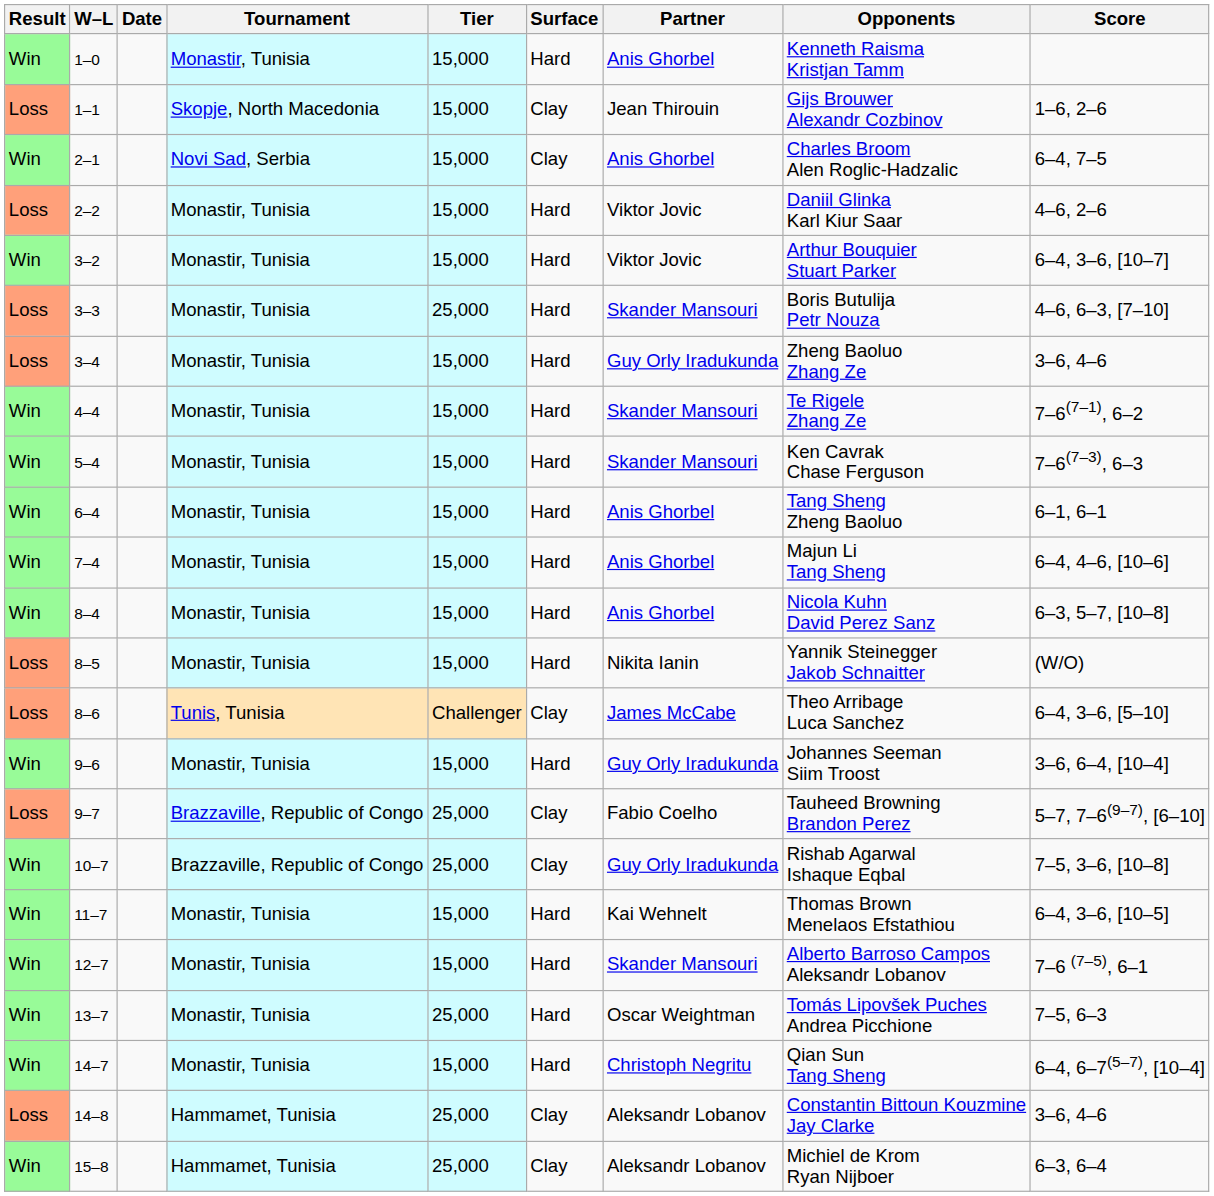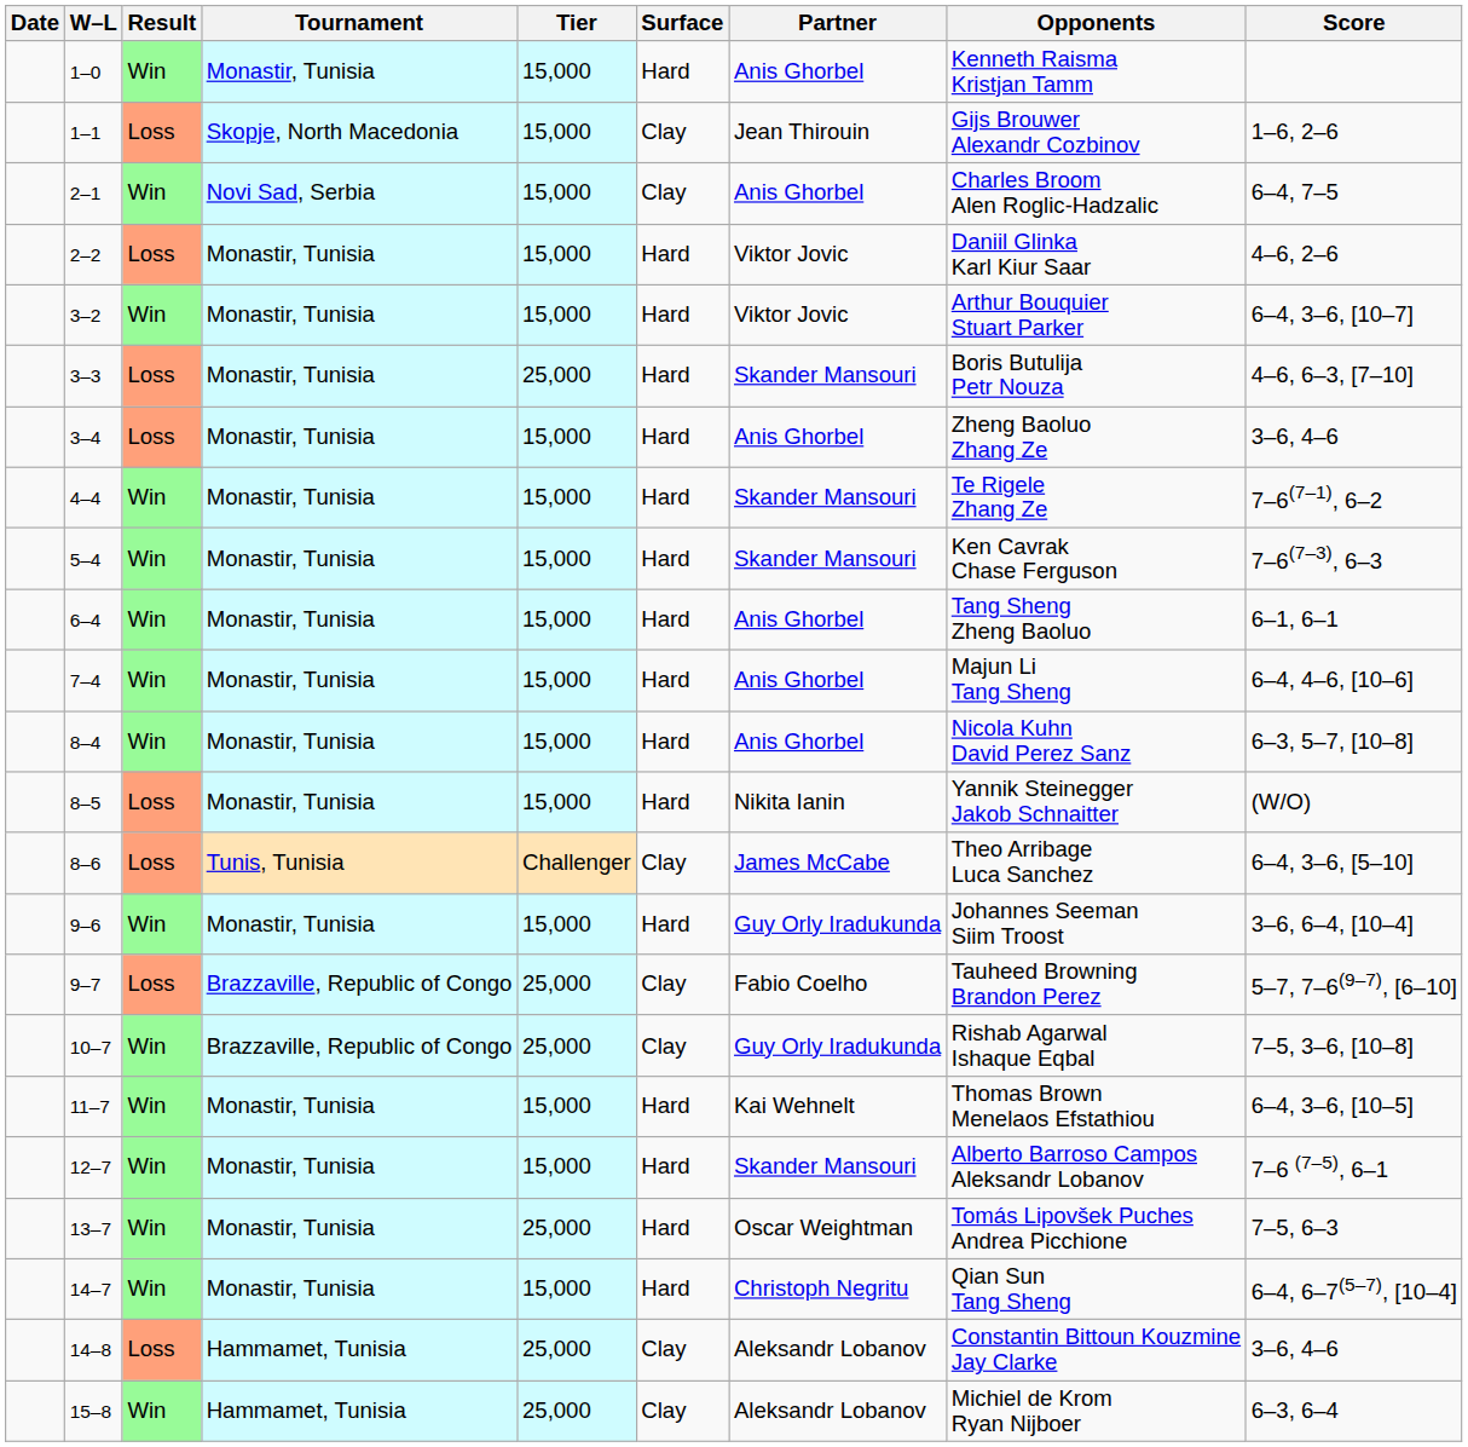 <table class="sortable wikitable">
 <tr>
+<th>Date</th>
+<th class="unsortable">W–L</th>
 <th>Result</th>
-<th class="unsortable">W–L</th>
-<th>Date</th>
 <th>Tournament</th>
 <th>Tier</th>
 <th>Surface</th>
 <th>Partner</th>
 <th>Opponents</th>
 <th class="unsortable">Score</th>
 </tr>
 <tr>
+<td></td>
+<td><small>1–0</small></td>
 <td bgcolor=98FB98>Win</td>
-<td><small>1–0</small></td>
-<td></td>
 <td style="background:#cffcff;"><a href='#'>Monastir</a>, Tunisia</td>
 <td style="background:#cffcff;">15,000</td>
 <td>Hard</td>
 <td> <a href='#'>Anis Ghorbel</a></td>
 <td> <a href='#'>Kenneth Raisma</a><br> <a href='#'>Kristjan Tamm</a></td>
 <td></td>
 </tr>
 <tr>
+<td></td>
+<td><small>1–1</small></td>
 <td bgcolor=FFA07A>Loss</td>
-<td><small>1–1</small></td>
-<td></td>
 <td style="background:#cffcff;"><a href='#'>Skopje</a>, North Macedonia</td>
 <td style="background:#cffcff;">15,000</td>
 <td>Clay</td>
 <td> Jean Thirouin</td>
 <td> <a href='#'>Gijs Brouwer</a><br> <a href='#'>Alexandr Cozbinov</a></td>
 <td>1–6, 2–6</td>
 </tr>
 <tr>
+<td></td>
+<td><small>2–1</small></td>
 <td bgcolor=98FB98>Win</td>
-<td><small>2–1</small></td>
-<td></td>
 <td style="background:#cffcff;"><a href='#'>Novi Sad</a>, Serbia</td>
 <td style="background:#cffcff;">15,000</td>
 <td>Clay</td>
 <td> <a href='#'>Anis Ghorbel</a></td>
 <td> <a href='#'>Charles Broom</a><br> Alen Roglic-Hadzalic</td>
 <td>6–4, 7–5</td>
 </tr>
 <tr>
+<td></td>
+<td><small>2–2</small></td>
 <td bgcolor=FFA07A>Loss</td>
-<td><small>2–2</small></td>
-<td></td>
 <td style="background:#cffcff;">Monastir, Tunisia</td>
 <td style="background:#cffcff;">15,000</td>
 <td>Hard</td>
 <td> Viktor Jovic</td>
 <td> <a href='#'>Daniil Glinka</a><br> Karl Kiur Saar</td>
 <td>4–6, 2–6</td>
 </tr>
 <tr>
+<td></td>
+<td><small>3–2</small></td>
 <td bgcolor=98FB98>Win</td>
-<td><small>3–2</small></td>
-<td></td>
 <td style="background:#cffcff;">Monastir, Tunisia</td>
 <td style="background:#cffcff;">15,000</td>
 <td>Hard</td>
 <td> Viktor Jovic</td>
 <td> <a href='#'>Arthur Bouquier</a><br> <a href='#'>Stuart Parker</a></td>
 <td>6–4, 3–6, [10–7]</td>
 </tr>
 <tr>
+<td></td>
+<td><small>3–3</small></td>
 <td bgcolor=FFA07A>Loss</td>
-<td><small>3–3</small></td>
-<td></td>
 <td style="background:#cffcff;">Monastir, Tunisia</td>
 <td style="background:#cffcff;">25,000</td>
 <td>Hard</td>
 <td> <a href='#'>Skander Mansouri</a></td>
 <td> Boris Butulija<br> <a href='#'>Petr Nouza</a></td>
 <td>4–6, 6–3, [7–10]</td>
 </tr>
 <tr>
+<td></td>
+<td><small>3–4</small></td>
 <td bgcolor=FFA07A>Loss</td>
-<td><small>3–4</small></td>
-<td></td>
 <td style="background:#cffcff;">Monastir, Tunisia</td>
 <td style="background:#cffcff;">15,000</td>
 <td>Hard</td>
-<td> <a href='#'>Guy Orly Iradukunda</a></td>
+<td> <a href='#'>Anis Ghorbel</a></td>
 <td> Zheng Baoluo<br> <a href='#'>Zhang Ze</a></td>
 <td>3–6, 4–6</td>
 </tr>
 <tr>
+<td></td>
+<td><small>4–4</small></td>
 <td bgcolor=98FB98>Win</td>
-<td><small>4–4</small></td>
-<td></td>
 <td style="background:#cffcff;">Monastir, Tunisia</td>
 <td style="background:#cffcff;">15,000</td>
 <td>Hard</td>
 <td> <a href='#'>Skander Mansouri</a></td>
 <td> <a href='#'>Te Rigele</a><br> <a href='#'>Zhang Ze</a></td>
 <td>7–6<sup>(7–1)</sup>, 6–2</td>
 </tr>
 <tr>
+<td></td>
+<td><small>5–4</small></td>
 <td bgcolor=98FB98>Win</td>
-<td><small>5–4</small></td>
-<td></td>
 <td style="background:#cffcff;">Monastir, Tunisia</td>
 <td style="background:#cffcff;">15,000</td>
 <td>Hard</td>
 <td> <a href='#'>Skander Mansouri</a></td>
 <td> Ken Cavrak<br> Chase Ferguson</td>
 <td>7–6<sup>(7–3)</sup>, 6–3</td>
 </tr>
 <tr>
+<td></td>
+<td><small>6–4</small></td>
 <td bgcolor=98FB98>Win</td>
-<td><small>6–4</small></td>
-<td></td>
 <td style="background:#cffcff;">Monastir, Tunisia</td>
 <td style="background:#cffcff;">15,000</td>
 <td>Hard</td>
 <td> <a href='#'>Anis Ghorbel</a></td>
 <td> <a href='#'>Tang Sheng</a><br> Zheng Baoluo</td>
 <td>6–1, 6–1</td>
 </tr>
 <tr>
+<td></td>
+<td><small>7–4</small></td>
 <td bgcolor=98FB98>Win</td>
-<td><small>7–4</small></td>
-<td></td>
 <td style="background:#cffcff;">Monastir, Tunisia</td>
 <td style="background:#cffcff;">15,000</td>
 <td>Hard</td>
 <td> <a href='#'>Anis Ghorbel</a></td>
 <td> Majun Li<br> <a href='#'>Tang Sheng</a></td>
 <td>6–4, 4–6, [10–6]</td>
 </tr>
 <tr>
+<td></td>
+<td><small>8–4</small></td>
 <td bgcolor=98FB98>Win</td>
-<td><small>8–4</small></td>
-<td></td>
 <td style="background:#cffcff;">Monastir, Tunisia</td>
 <td style="background:#cffcff;">15,000</td>
 <td>Hard</td>
 <td> <a href='#'>Anis Ghorbel</a></td>
 <td> <a href='#'>Nicola Kuhn</a> <br> <a href='#'>David Perez Sanz</a></td>
 <td>6–3, 5–7, [10–8]</td>
 </tr>
 <tr>
+<td></td>
+<td><small>8–5</small></td>
 <td bgcolor=FFA07A>Loss</td>
-<td><small>8–5</small></td>
-<td></td>
 <td style="background:#cffcff;">Monastir, Tunisia</td>
 <td style="background:#cffcff;">15,000</td>
 <td>Hard</td>
 <td> Nikita Ianin</td>
 <td> Yannik Steinegger<br> <a href='#'>Jakob Schnaitter</a></td>
 <td>(W/O)</td>
 </tr>
 <tr>
+<td><a href='#'></a></td>
+<td><small>8–6</small></td>
 <td bgcolor=FFA07A>Loss</td>
-<td><small>8–6</small></td>
-<td><a href='#'></a></td>
 <td style="background:moccasin;"><a href='#'>Tunis</a>, Tunisia</td>
 <td style="background:moccasin;">Challenger</td>
 <td>Clay</td>
 <td> <a href='#'>James McCabe</a></td>
 <td> Theo Arribage<br> Luca Sanchez</td>
 <td>6–4, 3–6, [5–10]</td>
 </tr>
 <tr>
+<td></td>
+<td><small>9–6</small></td>
 <td bgcolor=98FB98>Win</td>
-<td><small>9–6</small></td>
-<td></td>
 <td style="background:#cffcff;">Monastir, Tunisia</td>
 <td style="background:#cffcff;">15,000</td>
 <td>Hard</td>
 <td> <a href='#'>Guy Orly Iradukunda</a></td>
 <td> Johannes Seeman <br> Siim Troost</td>
 <td>3–6, 6–4, [10–4]</td>
 </tr>
 <tr>
+<td></td>
+<td><small>9–7</small></td>
 <td bgcolor=FFA07A>Loss</td>
-<td><small>9–7</small></td>
-<td></td>
 <td style="background:#cffcff;"><a href='#'>Brazzaville</a>, Republic of Congo</td>
 <td style="background:#cffcff;">25,000</td>
 <td>Clay</td>
 <td> Fabio Coelho</td>
 <td> Tauheed Browning <br> <a href='#'>Brandon Perez</a></td>
 <td>5–7, 7–6<sup>(9–7)</sup>, [6–10]</td>
 </tr>
 <tr>
+<td></td>
+<td><small>10–7</small></td>
 <td bgcolor=98FB98>Win</td>
-<td><small>10–7</small></td>
-<td></td>
 <td style="background:#cffcff;">Brazzaville, Republic of Congo</td>
 <td style="background:#cffcff;">25,000</td>
 <td>Clay</td>
 <td> <a href='#'>Guy Orly Iradukunda</a></td>
 <td> Rishab Agarwal <br> Ishaque Eqbal</td>
 <td>7–5, 3–6, [10–8]</td>
 </tr>
 <tr>
+<td></td>
+<td><small>11–7</small></td>
 <td bgcolor=98FB98>Win</td>
-<td><small>11–7</small></td>
-<td></td>
 <td style="background:#cffcff;">Monastir, Tunisia</td>
 <td style="background:#cffcff;">15,000</td>
 <td>Hard</td>
 <td> Kai Wehnelt</td>
 <td> Thomas Brown <br> Menelaos Efstathiou</td>
 <td>6–4, 3–6, [10–5]</td>
 </tr>
 <tr>
+<td></td>
+<td><small>12–7</small></td>
 <td bgcolor=98FB98>Win</td>
-<td><small>12–7</small></td>
-<td></td>
 <td style="background:#cffcff;">Monastir, Tunisia</td>
 <td style="background:#cffcff;">15,000</td>
 <td>Hard</td>
 <td> <a href='#'>Skander Mansouri</a></td>
 <td> <a href='#'>Alberto Barroso Campos</a> <br> Aleksandr Lobanov</td>
 <td>7–6 <sup>(7–5)</sup>, 6–1</td>
 </tr>
 <tr>
+<td></td>
+<td><small>13–7</small></td>
 <td bgcolor=98FB98>Win</td>
-<td><small>13–7</small></td>
-<td></td>
 <td style="background:#cffcff;">Monastir, Tunisia</td>
 <td style="background:#cffcff;">25,000</td>
 <td>Hard</td>
 <td> Oscar Weightman</td>
 <td> <a href='#'>Tomás Lipovšek Puches</a> <br> Andrea Picchione</td>
 <td>7–5, 6–3</td>
 </tr>
 <tr>
+<td></td>
+<td><small>14–7</small></td>
 <td bgcolor=98FB98>Win</td>
-<td><small>14–7</small></td>
-<td></td>
 <td style="background:#cffcff;">Monastir, Tunisia</td>
 <td style="background:#cffcff;">15,000</td>
 <td>Hard</td>
 <td> <a href='#'>Christoph Negritu</a></td>
 <td> Qian Sun<br> <a href='#'>Tang Sheng</a></td>
 <td>6–4, 6–7<sup>(5–7)</sup>, [10–4]</td>
 </tr>
 <tr>
+<td></td>
+<td><small>14–8</small></td>
 <td bgcolor=FFA07A>Loss</td>
-<td><small>14–8</small></td>
-<td></td>
 <td style="background:#cffcff;">Hammamet, Tunisia</td>
 <td style="background:#cffcff;">25,000</td>
 <td>Clay</td>
 <td> Aleksandr Lobanov</td>
 <td> <a href='#'>Constantin Bittoun Kouzmine</a> <br> <a href='#'>Jay Clarke</a></td>
 <td>3–6, 4–6</td>
 </tr>
 <tr>
+<td></td>
+<td><small>15–8</small></td>
 <td bgcolor=98FB98>Win</td>
-<td><small>15–8</small></td>
-<td></td>
 <td style="background:#cffcff;">Hammamet, Tunisia</td>
 <td style="background:#cffcff;">25,000</td>
 <td>Clay</td>
 <td> Aleksandr Lobanov</td>
 <td> Michiel de Krom <br> Ryan Nijboer</td>
 <td>6–3, 6–4</td>
 </tr>
 </table>
